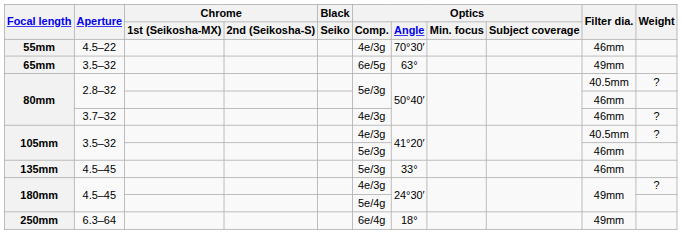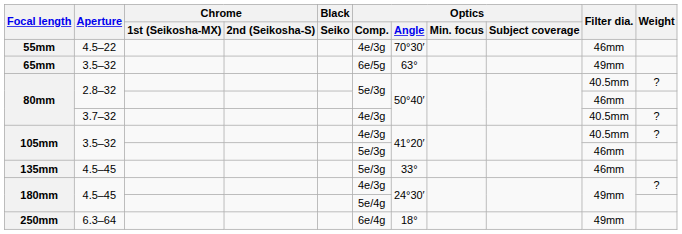 <table class="wikitable sortable" style="text-align:center;font-size:90%;">
 <tr>
 <th rowspan=2><a href='#'>Focal length</a></th>
 <th rowspan=2><a href='#'>Aperture</a></th>
 <th colspan=2>Chrome</th>
 <th>Black</th>
 <th colspan=4>Optics</th>
 <th rowspan=2>Filter dia.</th>
 <th rowspan=2>Weight</th>
 </tr>
 <tr>
 <th>1st (Seikosha-MX)</th>
 <th>2nd (Seikosha-S)</th>
 <th>Seiko</th>
 <th>Comp.</th>
 <th><a href='#'>Angle</a></th>
 <th>Min. focus</th>
 <th>Subject coverage</th>
 </tr>
 <tr>
 <th>55mm</th>
 <td>4.5–22</td>
 <td></td>
 <td></td>
 <td></td>
 <td>4e/3g</td>
 <td>70°30′</td>
 <td></td>
 <td></td>
 <td>46mm</td>
 <td></td>
 </tr>
 <tr>
 <th>65mm</th>
 <td>3.5–32</td>
 <td></td>
 <td></td>
 <td></td>
 <td>6e/5g</td>
 <td>63°</td>
 <td></td>
 <td></td>
 <td>49mm</td>
 <td></td>
 </tr>
 <tr>
 <th rowspan=3>80mm</th>
 <td rowspan=2>2.8–32</td>
 <td></td>
 <td></td>
 <td></td>
 <td rowspan=2>5e/3g</td>
 <td rowspan=3>50°40′</td>
 <td rowspan=3></td>
 <td rowspan=3></td>
 <td>40.5mm</td>
 <td>?</td>
 </tr>
 <tr>
 <td></td>
 <td></td>
 <td></td>
 <td>46mm</td>
 <td></td>
 </tr>
 <tr>
 <td>3.7–32</td>
 <td></td>
 <td></td>
 <td></td>
 <td>4e/3g</td>
-<td>46mm</td>
+<td>40.5mm</td>
 <td>?</td>
 </tr>
 <tr>
 <th rowspan=2>105mm</th>
 <td rowspan=2>3.5–32</td>
 <td></td>
 <td></td>
 <td></td>
 <td>4e/3g</td>
 <td rowspan=2>41°20′</td>
 <td rowspan=2></td>
 <td rowspan=2></td>
 <td>40.5mm</td>
 <td>?</td>
 </tr>
 <tr>
 <td></td>
 <td></td>
 <td></td>
 <td>5e/3g</td>
 <td>46mm</td>
 <td></td>
 </tr>
 <tr>
 <th>135mm</th>
 <td>4.5–45</td>
 <td></td>
 <td></td>
 <td></td>
 <td>5e/3g</td>
 <td>33°</td>
 <td></td>
 <td></td>
 <td>46mm</td>
 <td></td>
 </tr>
 <tr>
 <th rowspan=2>180mm</th>
 <td rowspan=2>4.5–45</td>
 <td></td>
 <td></td>
 <td></td>
 <td>4e/3g</td>
 <td rowspan=2>24°30′</td>
 <td rowspan=2></td>
 <td rowspan=2></td>
 <td rowspan=2>49mm</td>
 <td>?</td>
 </tr>
 <tr>
 <td></td>
 <td></td>
 <td></td>
 <td>5e/4g</td>
 <td></td>
 </tr>
 <tr>
 <th>250mm</th>
 <td>6.3–64</td>
 <td></td>
 <td></td>
 <td></td>
 <td>6e/4g</td>
 <td>18°</td>
 <td></td>
 <td></td>
 <td>49mm</td>
 <td></td>
 </tr>
 </table>
